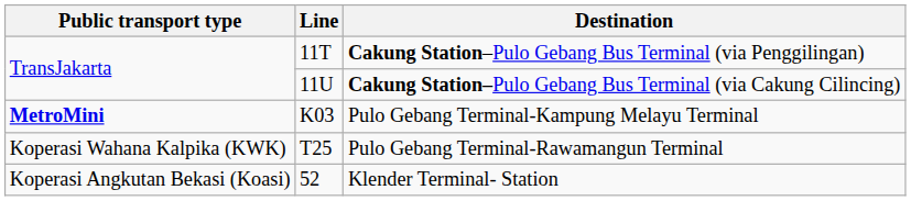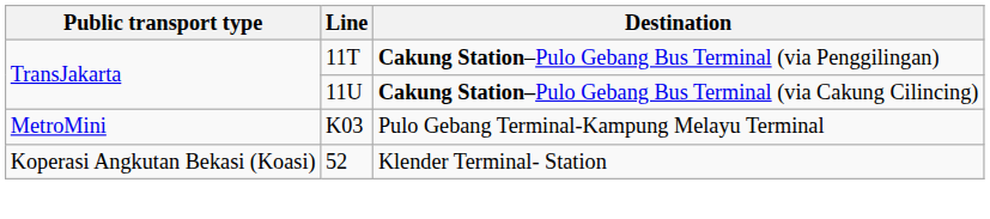 <table class="wikitable">
 <tr>
 <th>Public transport type</th>
 <th>Line</th>
 <th>Destination</th>
 </tr>
 <tr>
 <td rowspan="2"><a href='#'>TransJakarta</a></td>
 <td>11T</td>
 <td><strong>Cakung Station</strong>–<a href='#'>Pulo Gebang Bus Terminal</a> (via Penggilingan)</td>
 </tr>
 <tr>
 <td>11U</td>
 <td><strong>Cakung Station–</strong><a href='#'>Pulo Gebang Bus Terminal</a> (via Cakung Cilincing)</td>
 </tr>
 <tr>
-<td><strong><a href='#'>MetroMini</a></strong></td>
+<td><a href='#'>MetroMini</a></td>
 <td>K03</td>
 <td>Pulo Gebang Terminal-Kampung Melayu Terminal</td>
-</tr>
-<tr>
-<td>Koperasi Wahana Kalpika (KWK)</td>
-<td>T25</td>
-<td>Pulo Gebang Terminal-Rawamangun Terminal</td>
 </tr>
 <tr>
 <td>Koperasi Angkutan Bekasi (Koasi) </td>
 <td>52</td>
 <td>Klender Terminal- Station</td>
 </tr>
 </table>
